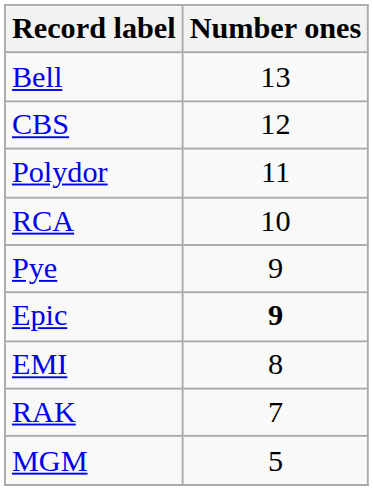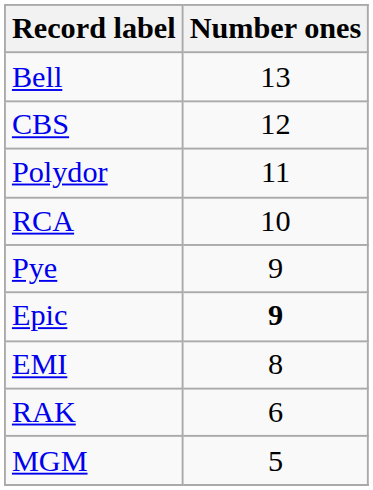 <table class="wikitable sortable" style="text-align:center;">
 <tr>
 <th scope=col>Record label</th>
 <th scope=col>Number ones</th>
 </tr>
 <tr>
 <td align=left><a href='#'>Bell</a></td>
 <td align=center>13</td>
 </tr>
 <tr>
 <td align=left><a href='#'>CBS</a></td>
 <td align=center>12</td>
 </tr>
 <tr>
 <td align=left><a href='#'>Polydor</a></td>
 <td align=center>11</td>
 </tr>
 <tr>
 <td align=left><a href='#'>RCA</a></td>
 <td align=center>10</td>
 </tr>
 <tr>
 <td align=left><a href='#'>Pye</a></td>
 <td align=center>9</td>
 </tr>
 <tr>
 <td align=left><a href='#'>Epic</a></td>
 <td align=center><strong>9</strong></td>
 </tr>
 <tr>
 <td align=left><a href='#'>EMI</a></td>
 <td align=center>8</td>
 </tr>
 <tr>
 <td align=left><a href='#'>RAK</a></td>
-<td align=center>7</td>
+<td align=center>6</td>
 </tr>
 <tr>
 <td align=left><a href='#'>MGM</a></td>
 <td align=center>5</td>
 </tr>
 <tr>
 </tr>
 </table>
